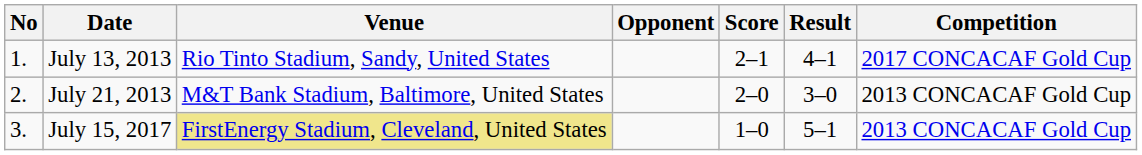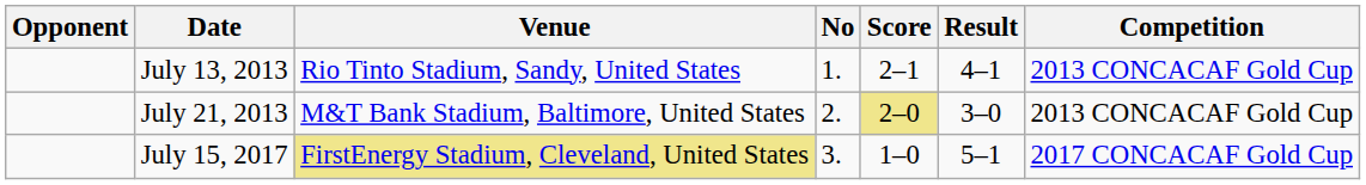 <table class="wikitable" style="font-size:100%;">
 <tr>
-<th>No</th>
+<th>Opponent</th>
 <th>Date</th>
 <th>Venue</th>
-<th>Opponent</th>
+<th>No</th>
 <th>Score</th>
 <th>Result</th>
 <th>Competition</th>
 </tr>
 <tr>
-<td>1.</td>
+<td></td>
 <td>July 13, 2013</td>
 <td><a href='#'>Rio Tinto Stadium</a>, <a href='#'>Sandy</a>, <a href='#'>United States</a></td>
-<td></td>
+<td>1.</td>
 <td align="center">2–1</td>
 <td align="center">4–1</td>
-<td><a href='#'>2017 CONCACAF Gold Cup</a></td>
+<td><a href='#'>2013 CONCACAF Gold Cup</a></td>
 </tr>
 <tr>
-<td>2.</td>
+<td></td>
 <td>July 21, 2013</td>
 <td><a href='#'>M&T Bank Stadium</a>, <a href='#'>Baltimore</a>, United States</td>
-<td></td>
-<td align="center">2–0</td>
+<td>2.</td>
+<td align="center" style="background: khaki;">2–0</td>
 <td align="center">3–0</td>
 <td>2013 CONCACAF Gold Cup</td>
 </tr>
 <tr>
-<td>3.</td>
+<td></td>
 <td>July 15, 2017</td>
 <td style="background: khaki;"><a href='#'>FirstEnergy Stadium</a>, <a href='#'>Cleveland</a>, United States</td>
-<td></td>
+<td>3.</td>
 <td align="center">1–0</td>
 <td align="center">5–1</td>
-<td><a href='#'>2013 CONCACAF Gold Cup</a></td>
+<td><a href='#'>2017 CONCACAF Gold Cup</a></td>
 </tr>
 </table>
